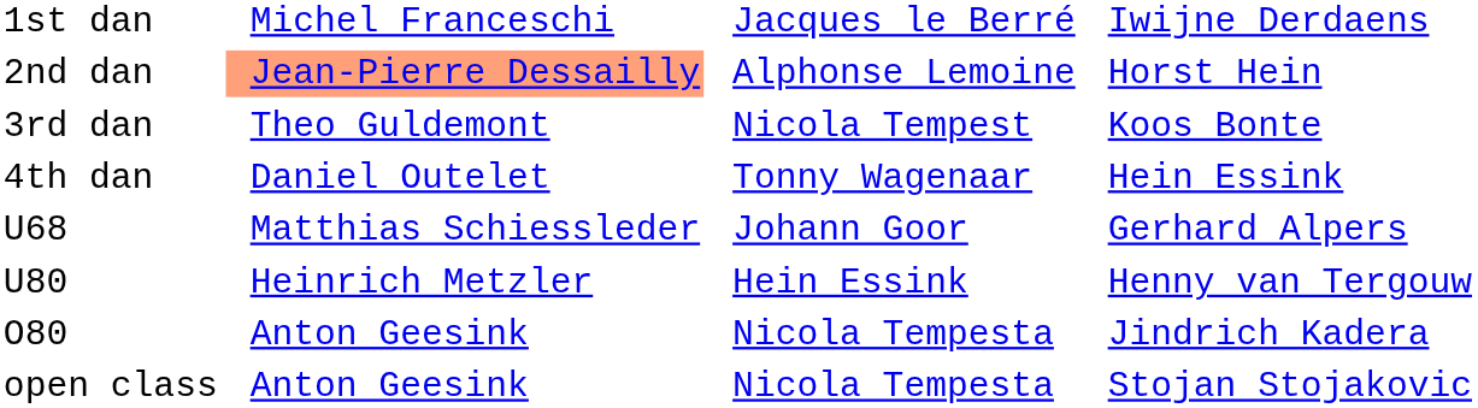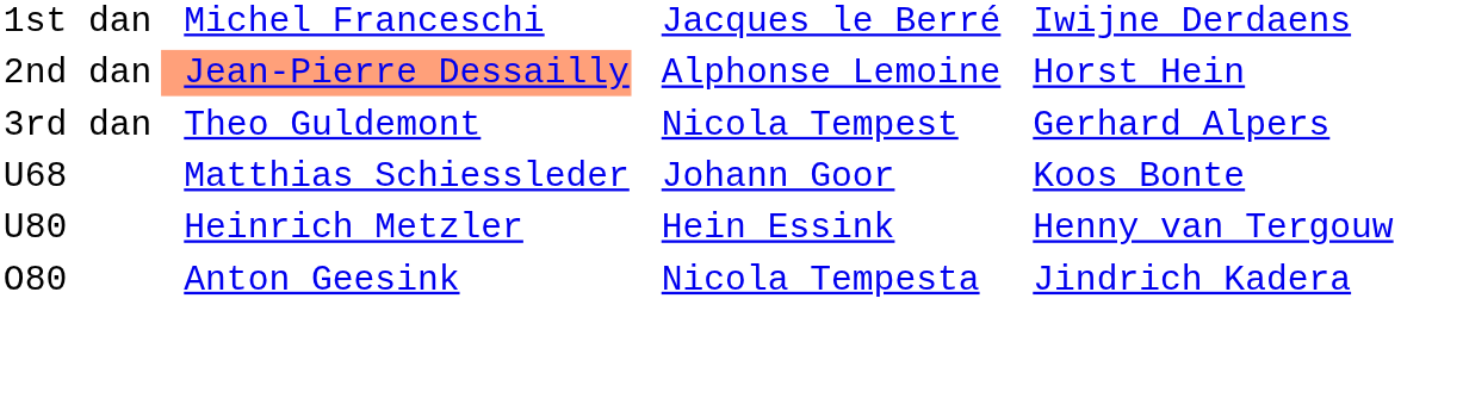 <table>
 <tr>
 <td>1st dan</td>
 <td> <a href='#'>Michel Franceschi</a></td>
 <td> <a href='#'>Jacques le Berré</a></td>
 <td> <a href='#'>Iwijne Derdaens</a></td>
 </tr>
 <tr>
 <td>2nd dan</td>
 <td style="background: lightsalmon;"> <a href='#'>Jean-Pierre Dessailly</a></td>
 <td> <a href='#'>Alphonse Lemoine</a></td>
 <td> <a href='#'>Horst Hein</a></td>
 </tr>
 <tr>
 <td>3rd dan</td>
 <td> <a href='#'>Theo Guldemont</a></td>
 <td> <a href='#'>Nicola Tempest</a></td>
-<td> <a href='#'>Koos Bonte</a></td>
-</tr>
-<tr>
-<td>4th dan</td>
-<td> <a href='#'>Daniel Outelet</a></td>
-<td> <a href='#'>Tonny Wagenaar</a></td>
-<td> <a href='#'>Hein Essink</a></td>
+<td> <a href='#'>Gerhard Alpers</a></td>
 </tr>
 <tr>
 <td>U68</td>
 <td> <a href='#'>Matthias Schiessleder</a></td>
 <td> <a href='#'>Johann Goor</a></td>
-<td> <a href='#'>Gerhard Alpers</a></td>
+<td> <a href='#'>Koos Bonte</a></td>
 </tr>
 <tr>
 <td>U80</td>
 <td> <a href='#'>Heinrich Metzler</a></td>
 <td> <a href='#'>Hein Essink</a></td>
 <td> <a href='#'>Henny van Tergouw</a></td>
 </tr>
 <tr>
 <td>O80</td>
 <td> <a href='#'>Anton Geesink</a></td>
 <td> <a href='#'>Nicola Tempesta</a></td>
 <td> <a href='#'>Jindrich Kadera</a></td>
 </tr>
-<tr>
-<td>open class</td>
-<td> <a href='#'>Anton Geesink</a></td>
-<td> <a href='#'>Nicola Tempesta</a></td>
-<td> <a href='#'>Stojan Stojakovic</a></td>
-</tr>
 </table>
